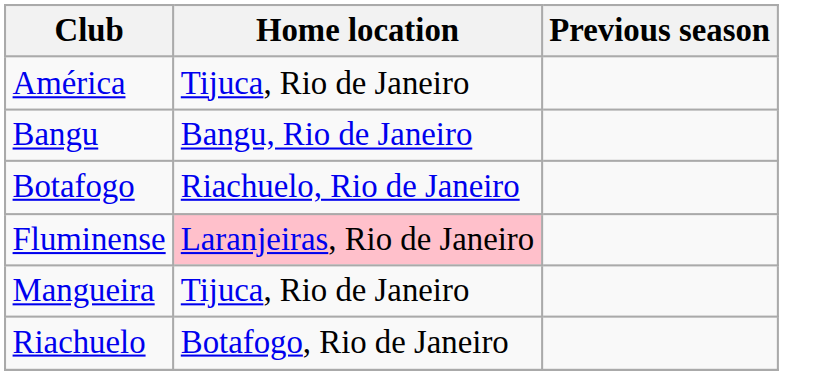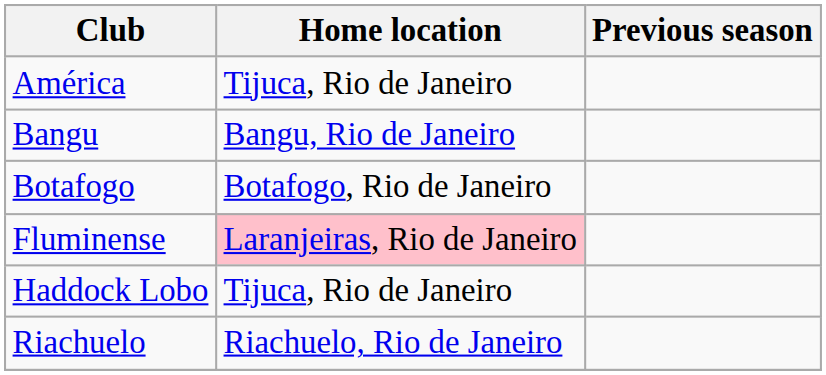 <table class="wikitable sortable">
 <tr>
 <th>Club</th>
 <th>Home location</th>
 <th>Previous season</th>
 </tr>
 <tr>
 <td><a href='#'>América</a></td>
 <td><a href='#'>Tijuca</a>, Rio de Janeiro</td>
 <td></td>
 </tr>
 <tr>
 <td><a href='#'>Bangu</a></td>
 <td><a href='#'>Bangu, Rio de Janeiro</a></td>
 <td></td>
 </tr>
 <tr>
 <td><a href='#'>Botafogo</a></td>
-<td><a href='#'>Riachuelo, Rio de Janeiro</a></td>
+<td><a href='#'>Botafogo</a>, Rio de Janeiro</td>
 <td></td>
 </tr>
 <tr>
 <td><a href='#'>Fluminense</a></td>
 <td style="background: pink;"><a href='#'>Laranjeiras</a>, Rio de Janeiro</td>
 <td></td>
 </tr>
 <tr>
-<td><a href='#'>Mangueira</a></td>
+<td><a href='#'>Haddock Lobo</a></td>
 <td><a href='#'>Tijuca</a>, Rio de Janeiro</td>
 <td></td>
 </tr>
 <tr>
 <td><a href='#'>Riachuelo</a></td>
-<td><a href='#'>Botafogo</a>, Rio de Janeiro</td>
+<td><a href='#'>Riachuelo, Rio de Janeiro</a></td>
 <td></td>
 </tr>
 <tr>
 </tr>
 </table>
